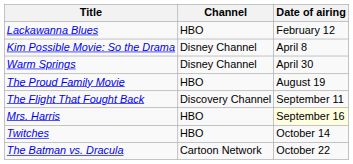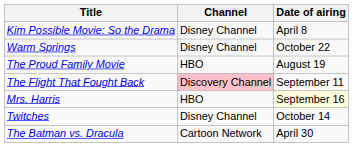 <table class="wikitable sortable">
 <tr>
 <th>Title</th>
 <th>Channel</th>
 <th>Date of airing</th>
-</tr>
-<tr>
-<td><em><a href='#'>Lackawanna Blues</a></em></td>
-<td>HBO</td>
-<td>February 12</td>
 </tr>
 <tr>
 <td><em><a href='#'>Kim Possible Movie: So the Drama</a></em></td>
 <td>Disney Channel</td>
 <td>April 8</td>
 </tr>
 <tr>
 <td><em><a href='#'>Warm Springs</a></em></td>
 <td>Disney Channel</td>
-<td>April 30</td>
+<td>October 22</td>
 </tr>
 <tr>
 <td><em><a href='#'>The Proud Family Movie</a></em></td>
 <td>HBO</td>
 <td>August 19</td>
 </tr>
 <tr>
 <td><em><a href='#'>The Flight That Fought Back</a></em></td>
-<td>Discovery Channel</td>
+<td style="background: pink;">Discovery Channel</td>
 <td>September 11</td>
 </tr>
 <tr>
 <td><em><a href='#'>Mrs. Harris</a></em></td>
 <td>HBO</td>
 <td style="background: lightyellow;">September 16</td>
 </tr>
 <tr>
 <td><em><a href='#'>Twitches</a></em></td>
-<td>HBO</td>
+<td>Disney Channel</td>
 <td>October 14</td>
 </tr>
 <tr>
 <td><em><a href='#'>The Batman vs. Dracula</a></em></td>
 <td>Cartoon Network</td>
-<td>October 22</td>
+<td>April 30</td>
 </tr>
 </table>
